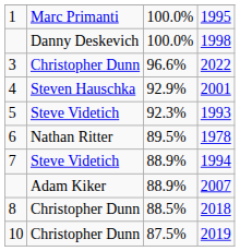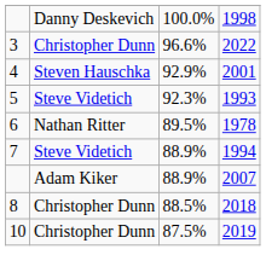 <table class="wikitable">
 <tr>
-</tr>
-<tr>
-<td>1</td>
-<td><a href='#'>Marc Primanti</a></td>
-<td><abbr>100.0%</abbr></td>
-<td><a href='#'>1995</a></td>
 </tr>
 <tr>
 <td></td>
 <td>Danny Deskevich</td>
 <td><abbr>100.0%</abbr></td>
 <td><a href='#'>1998</a></td>
 </tr>
 <tr>
 <td>3</td>
 <td><a href='#'>Christopher Dunn</a></td>
 <td><abbr>96.6%</abbr></td>
 <td><a href='#'>2022</a></td>
 </tr>
 <tr>
 <td>4</td>
 <td><a href='#'>Steven Hauschka</a></td>
 <td><abbr>92.9%</abbr></td>
 <td><a href='#'>2001</a></td>
 </tr>
 <tr>
 <td>5</td>
 <td><a href='#'>Steve Videtich</a></td>
 <td><abbr>92.3%</abbr></td>
 <td><a href='#'>1993</a></td>
 </tr>
 <tr>
 <td>6</td>
 <td>Nathan Ritter</td>
 <td><abbr>89.5%</abbr></td>
 <td><a href='#'>1978</a></td>
 </tr>
 <tr>
 <td>7</td>
 <td><a href='#'>Steve Videtich</a></td>
 <td><abbr>88.9%</abbr></td>
 <td><a href='#'>1994</a></td>
 </tr>
 <tr>
 <td></td>
 <td>Adam Kiker</td>
 <td><abbr>88.9%</abbr></td>
 <td><a href='#'>2007</a></td>
 </tr>
 <tr>
 <td>8</td>
 <td>Christopher Dunn</td>
 <td><abbr>88.5%</abbr></td>
 <td><a href='#'>2018</a></td>
 </tr>
 <tr>
 <td>10</td>
 <td>Christopher Dunn</td>
 <td><abbr>87.5%</abbr></td>
 <td><a href='#'>2019</a></td>
 </tr>
 </table>
